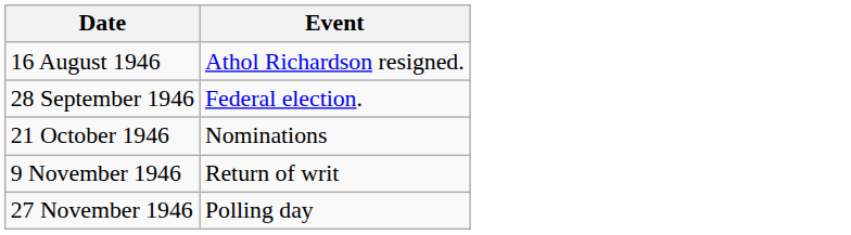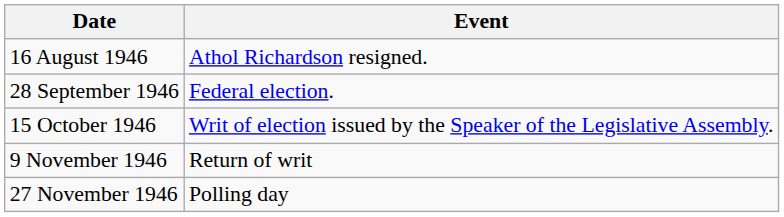 <table class="wikitable">
 <tr>
 <th>Date</th>
 <th>Event</th>
 </tr>
 <tr>
 <td>16 August 1946</td>
 <td><a href='#'>Athol Richardson</a> resigned.</td>
 </tr>
 <tr>
 <td>28 September 1946</td>
 <td><a href='#'>Federal election</a>.</td>
 </tr>
 <tr>
-<td>21 October 1946</td>
-<td>Nominations</td>
+<td>15 October 1946</td>
+<td><a href='#'>Writ of election</a> issued by the <a href='#'>Speaker of the Legislative Assembly</a>.</td>
 </tr>
 <tr>
 <td>9 November 1946</td>
 <td>Return of writ</td>
 </tr>
 <tr>
 <td>27 November 1946</td>
 <td>Polling day</td>
 </tr>
 </table>
